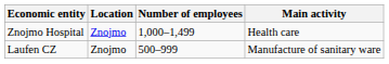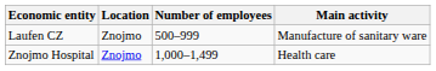 <table class="wikitable sortable">
 <tr>
 <th>Economic entity</th>
 <th>Location</th>
 <th>Number of employees</th>
 <th>Main activity</th>
 </tr>
 <tr>
+<td>Laufen CZ</td>
+<td>Znojmo</td>
+<td>500–999</td>
+<td>Manufacture of sanitary ware</td>
+</tr>
+<tr>
 <td>Znojmo Hospital</td>
 <td><a href='#'>Znojmo</a></td>
 <td>1,000–1,499</td>
 <td>Health care</td>
 </tr>
-<tr>
-<td>Laufen CZ</td>
-<td>Znojmo</td>
-<td>500–999</td>
-<td>Manufacture of sanitary ware</td>
-</tr>
 </table>
